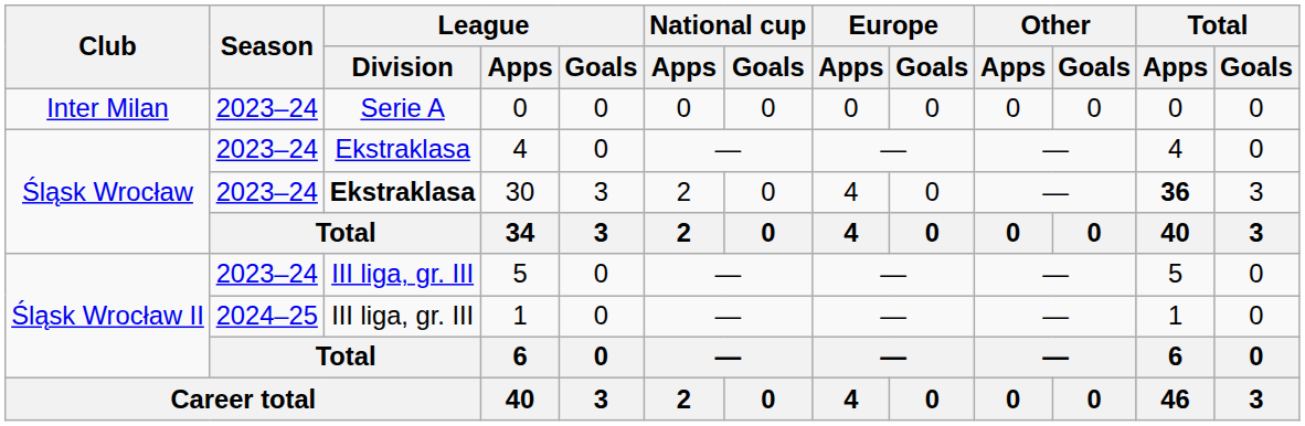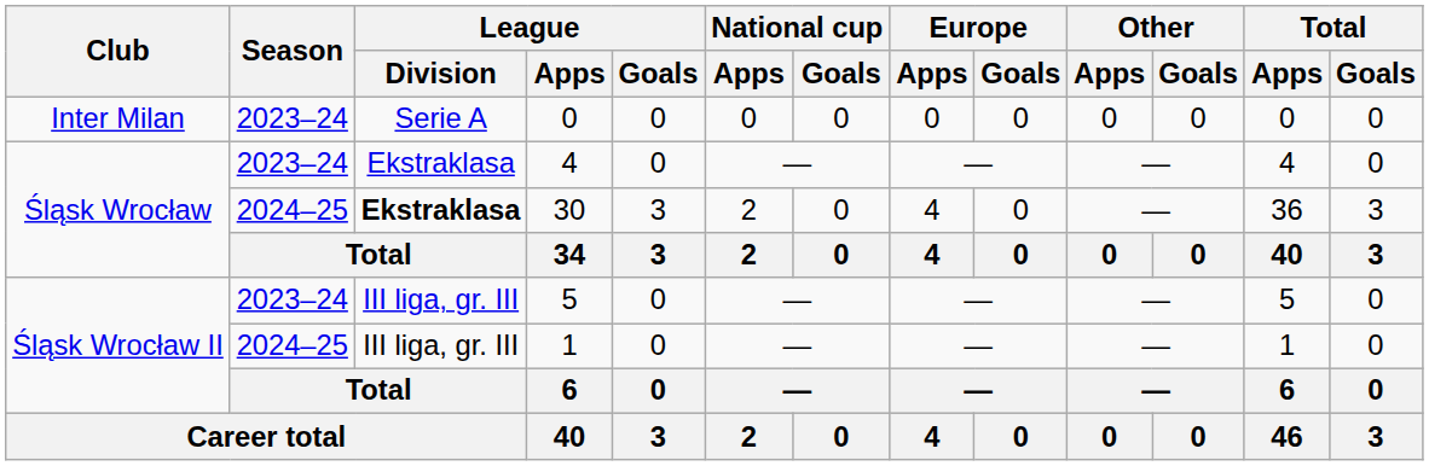 <table class="wikitable" style="text-align: center;">
 <tr>
 <th rowspan="2">Club</th>
 <th rowspan="2">Season</th>
 <th colspan="3">League</th>
 <th colspan="2">National cup</th>
 <th colspan="2">Europe</th>
 <th colspan="2">Other</th>
 <th colspan="2">Total</th>
 </tr>
 <tr>
 <th>Division</th>
 <th>Apps</th>
 <th>Goals</th>
 <th>Apps</th>
 <th>Goals</th>
 <th>Apps</th>
 <th>Goals</th>
 <th>Apps</th>
 <th>Goals</th>
 <th>Apps</th>
 <th>Goals</th>
 </tr>
 <tr>
 <td><a href='#'>Inter Milan</a></td>
 <td><a href='#'>2023–24</a></td>
 <td><a href='#'>Serie A</a></td>
 <td>0</td>
 <td>0</td>
 <td>0</td>
 <td>0</td>
 <td>0</td>
 <td>0</td>
 <td>0</td>
 <td>0</td>
 <td>0</td>
 <td>0</td>
 </tr>
 <tr>
 <td rowspan="3"><a href='#'>Śląsk Wrocław</a></td>
 <td><a href='#'>2023–24</a></td>
 <td><a href='#'>Ekstraklasa</a></td>
 <td>4</td>
 <td>0</td>
 <td colspan="2">—</td>
 <td colspan="2">—</td>
 <td colspan="2">—</td>
 <td>4</td>
 <td>0</td>
 </tr>
 <tr>
-<td><a href='#'>2023–24</a></td>
+<td><a href='#'>2024–25</a></td>
 <td><strong>Ekstraklasa</strong></td>
 <td>30</td>
 <td>3</td>
 <td>2</td>
 <td>0</td>
 <td>4</td>
 <td>0</td>
 <td colspan="2">—</td>
-<td><strong>36</strong></td>
+<td>36</td>
 <td>3</td>
 </tr>
 <tr>
 <th colspan="2">Total</th>
 <th>34</th>
 <th>3</th>
 <th>2</th>
 <th>0</th>
 <th>4</th>
 <th>0</th>
 <th>0</th>
 <th>0</th>
 <th>40</th>
 <th>3</th>
 </tr>
 <tr>
 <td rowspan="3"><a href='#'>Śląsk Wrocław II</a></td>
 <td><a href='#'>2023–24</a></td>
 <td><a href='#'>III liga, gr. III</a></td>
 <td>5</td>
 <td>0</td>
 <td colspan="2">—</td>
 <td colspan="2">—</td>
 <td colspan="2">—</td>
 <td>5</td>
 <td>0</td>
 </tr>
 <tr>
 <td><a href='#'>2024–25</a></td>
 <td>III liga, gr. III</td>
 <td>1</td>
 <td>0</td>
 <td colspan="2">—</td>
 <td colspan="2">—</td>
 <td colspan="2">—</td>
 <td>1</td>
 <td>0</td>
 </tr>
 <tr>
 <th colspan="2">Total</th>
 <th>6</th>
 <th>0</th>
 <th colspan="2">—</th>
 <th colspan="2">—</th>
 <th colspan="2">—</th>
 <th>6</th>
 <th>0</th>
 </tr>
 <tr>
 <th colspan="3">Career total</th>
 <th>40</th>
 <th>3</th>
 <th>2</th>
 <th>0</th>
 <th>4</th>
 <th>0</th>
 <th>0</th>
 <th>0</th>
 <th>46</th>
 <th>3</th>
 </tr>
 </table>
